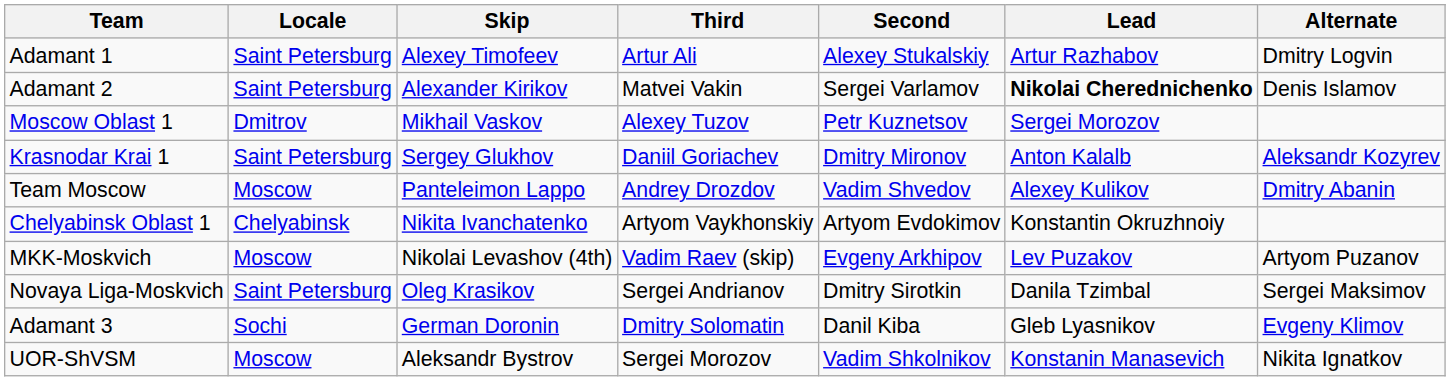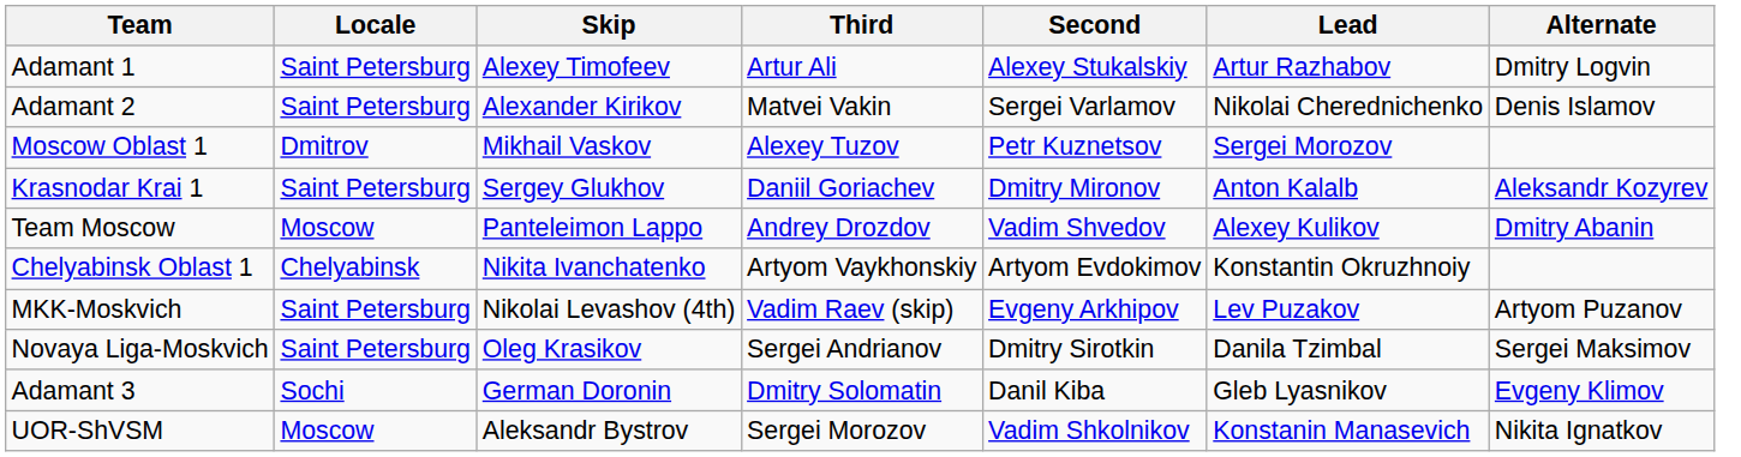 <table class="wikitable">
 <tr>
 <th>Team</th>
 <th>Locale</th>
 <th>Skip</th>
 <th>Third</th>
 <th>Second</th>
 <th>Lead</th>
 <th>Alternate</th>
 </tr>
 <tr>
 <td>Adamant 1</td>
 <td><a href='#'>Saint Petersburg</a></td>
 <td><a href='#'>Alexey Timofeev</a></td>
 <td><a href='#'>Artur Ali</a></td>
 <td><a href='#'>Alexey Stukalskiy</a></td>
 <td><a href='#'>Artur Razhabov</a></td>
 <td>Dmitry Logvin</td>
 </tr>
 <tr>
 <td>Adamant 2</td>
 <td><a href='#'>Saint Petersburg</a></td>
 <td><a href='#'>Alexander Kirikov</a></td>
 <td>Matvei Vakin</td>
 <td>Sergei Varlamov</td>
-<td><strong>Nikolai Cherednichenko</strong></td>
+<td>Nikolai Cherednichenko</td>
 <td>Denis Islamov</td>
 </tr>
 <tr>
 <td><a href='#'>Moscow Oblast</a> 1</td>
 <td><a href='#'>Dmitrov</a></td>
 <td><a href='#'>Mikhail Vaskov</a></td>
 <td><a href='#'>Alexey Tuzov</a></td>
 <td><a href='#'>Petr Kuznetsov</a></td>
 <td><a href='#'>Sergei Morozov</a></td>
 <td></td>
 </tr>
 <tr>
 <td><a href='#'>Krasnodar Krai</a> 1</td>
 <td><a href='#'>Saint Petersburg</a></td>
 <td><a href='#'>Sergey Glukhov</a></td>
 <td><a href='#'>Daniil Goriachev</a></td>
 <td><a href='#'>Dmitry Mironov</a></td>
 <td><a href='#'>Anton Kalalb</a></td>
 <td><a href='#'>Aleksandr Kozyrev</a></td>
 </tr>
 <tr>
 <td>Team Moscow</td>
 <td><a href='#'>Moscow</a></td>
 <td><a href='#'>Panteleimon Lappo</a></td>
 <td><a href='#'>Andrey Drozdov</a></td>
 <td><a href='#'>Vadim Shvedov</a></td>
 <td><a href='#'>Alexey Kulikov</a></td>
 <td><a href='#'>Dmitry Abanin</a></td>
 </tr>
 <tr>
 <td><a href='#'>Chelyabinsk Oblast</a> 1</td>
 <td><a href='#'>Chelyabinsk</a></td>
 <td><a href='#'>Nikita Ivanchatenko</a></td>
 <td>Artyom Vaykhonskiy</td>
 <td>Artyom Evdokimov</td>
 <td>Konstantin Okruzhnoiy</td>
 <td></td>
 </tr>
 <tr>
 <td>MKK-Moskvich</td>
-<td><a href='#'>Moscow</a></td>
+<td><a href='#'>Saint Petersburg</a></td>
 <td>Nikolai Levashov (4th)</td>
 <td><a href='#'>Vadim Raev</a> (skip)</td>
 <td><a href='#'>Evgeny Arkhipov</a></td>
 <td><a href='#'>Lev Puzakov</a></td>
 <td>Artyom Puzanov</td>
 </tr>
 <tr>
 <td>Novaya Liga-Moskvich</td>
 <td><a href='#'>Saint Petersburg</a></td>
 <td><a href='#'>Oleg Krasikov</a></td>
 <td>Sergei Andrianov</td>
 <td>Dmitry Sirotkin</td>
 <td>Danila Tzimbal</td>
 <td>Sergei Maksimov</td>
 </tr>
 <tr>
 <td>Adamant 3</td>
 <td><a href='#'>Sochi</a></td>
 <td><a href='#'>German Doronin</a></td>
 <td><a href='#'>Dmitry Solomatin</a></td>
 <td>Danil Kiba</td>
 <td>Gleb Lyasnikov</td>
 <td><a href='#'>Evgeny Klimov</a></td>
 </tr>
 <tr>
 <td>UOR-ShVSM</td>
 <td><a href='#'>Moscow</a></td>
 <td>Aleksandr Bystrov</td>
 <td>Sergei Morozov</td>
 <td><a href='#'>Vadim Shkolnikov</a></td>
 <td><a href='#'>Konstanin Manasevich</a></td>
 <td>Nikita Ignatkov</td>
 </tr>
 </table>
